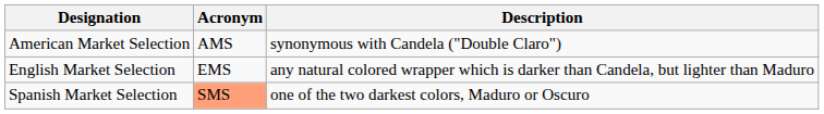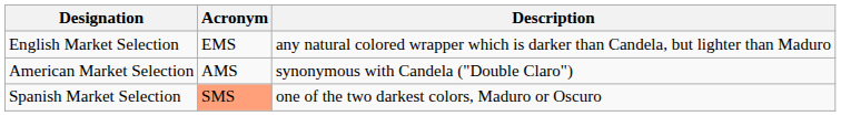 <table class="wikitable">
 <tr>
 <th>Designation</th>
 <th>Acronym</th>
 <th>Description</th>
 </tr>
 <tr>
+<td>English Market Selection</td>
+<td>EMS</td>
+<td>any natural colored wrapper which is darker than Candela, but lighter than Maduro</td>
+</tr>
+<tr>
 <td>American Market Selection</td>
 <td>AMS</td>
 <td>synonymous with Candela ("Double Claro")</td>
-</tr>
-<tr>
-<td>English Market Selection</td>
-<td>EMS</td>
-<td>any natural colored wrapper which is darker than Candela, but lighter than Maduro</td>
 </tr>
 <tr>
 <td>Spanish Market Selection</td>
 <td style="background: lightsalmon;">SMS</td>
 <td>one of the two darkest colors, Maduro or Oscuro</td>
 </tr>
 </table>
